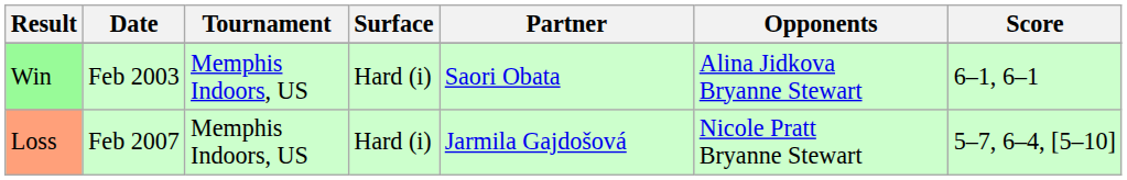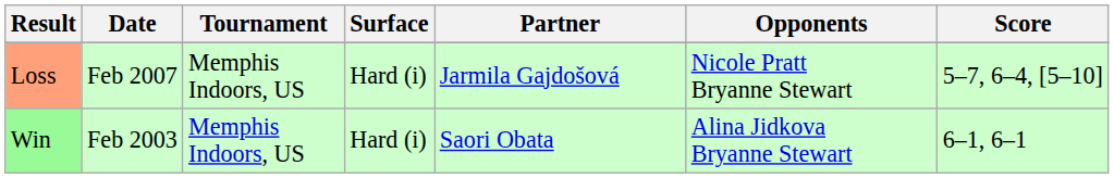 <table class="sortable wikitable">
 <tr>
 <th>Result</th>
 <th>Date</th>
 <th width=100>Tournament</th>
 <th>Surface</th>
 <th width=160>Partner</th>
 <th width=160>Opponents</th>
 <th class="unsortable">Score</th>
 </tr>
 <tr>
 </tr>
 <tr bgcolor="#CCFFCC">
+<td bgcolor=FFA07A>Loss</td>
+<td>Feb 2007</td>
+<td>Memphis Indoors, US</td>
+<td>Hard (i)</td>
+<td> <a href='#'>Jarmila Gajdošová</a></td>
+<td> <a href='#'>Nicole Pratt</a><br> Bryanne Stewart</td>
+<td>5–7, 6–4, [5–10]</td>
+</tr>
+<tr bgcolor="#CCFFCC">
 <td bgcolor=98FB98>Win</td>
 <td>Feb 2003</td>
 <td><a href='#'>Memphis Indoors</a>, US</td>
 <td>Hard (i)</td>
 <td> <a href='#'>Saori Obata</a></td>
 <td> <a href='#'>Alina Jidkova</a><br> <a href='#'>Bryanne Stewart</a></td>
 <td>6–1, 6–1</td>
 </tr>
-<tr bgcolor="#CCFFCC">
-<td bgcolor=FFA07A>Loss</td>
-<td>Feb 2007</td>
-<td>Memphis Indoors, US</td>
-<td>Hard (i)</td>
-<td> <a href='#'>Jarmila Gajdošová</a></td>
-<td> <a href='#'>Nicole Pratt</a><br> Bryanne Stewart</td>
-<td>5–7, 6–4, [5–10]</td>
-</tr>
 </table>
